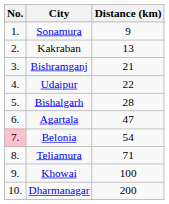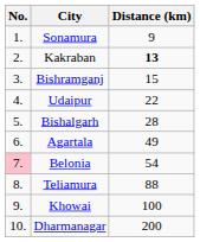 <table class="sortable wikitable">
 <tr style="background:#ccc; text-align:center;">
 <th>No.</th>
 <th>City</th>
 <th>Distance (km)</th>
 </tr>
 <tr style="vertical-align: middle; text-align: center;">
 <td>1.</td>
 <td><a href='#'>Sonamura</a></td>
 <td>9</td>
 </tr>
 <tr style="vertical-align: middle; text-align: center;">
 <td>2.</td>
 <td>Kakraban</td>
-<td>13</td>
+<td><strong>13</strong></td>
 </tr>
 <tr style="vertical-align: middle; text-align:center;">
 <td>3.</td>
 <td><a href='#'>Bishramganj</a></td>
-<td>21</td>
+<td>15</td>
 </tr>
 <tr style="vertical-align: right; text-align: center;">
 <td>4.</td>
 <td><a href='#'>Udaipur</a></td>
 <td>22</td>
 </tr>
 <tr style="vertical-align: middle; text-align: center;">
 <td>5.</td>
 <td><a href='#'>Bishalgarh</a></td>
 <td>28</td>
 </tr>
 <tr style="vertical-align: middle; text-align: center;">
 <td>6.</td>
 <td><a href='#'>Agartala</a></td>
-<td>47</td>
+<td>49</td>
 </tr>
 <tr style="vertical-align: middle; text-align: center;">
 <td style="background: pink;">7.</td>
 <td><a href='#'>Belonia</a></td>
 <td>54</td>
 </tr>
 <tr style="vertical-align: middle; text-align: center;">
 <td>8.</td>
 <td><a href='#'>Teliamura</a></td>
-<td>71</td>
+<td>88</td>
 </tr>
 <tr style="vertical-align: middle; text-align: center;">
 <td>9.</td>
 <td><a href='#'>Khowai</a></td>
 <td>100</td>
 </tr>
 <tr style="vertical-align: middle; text-align: center;">
 <td>10.</td>
 <td><a href='#'>Dharmanagar</a></td>
 <td>200</td>
 </tr>
 </table>
